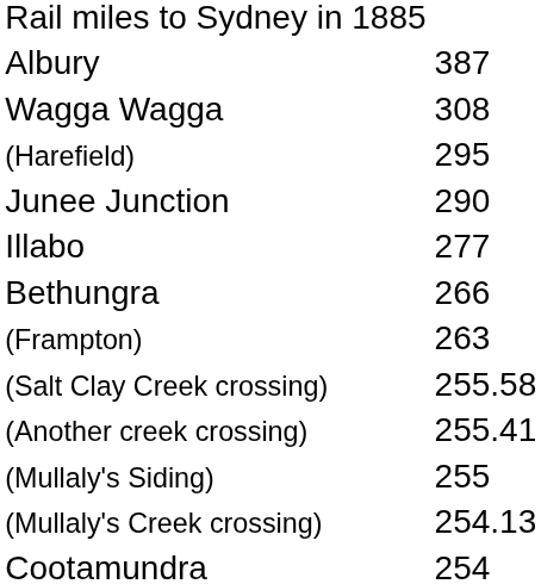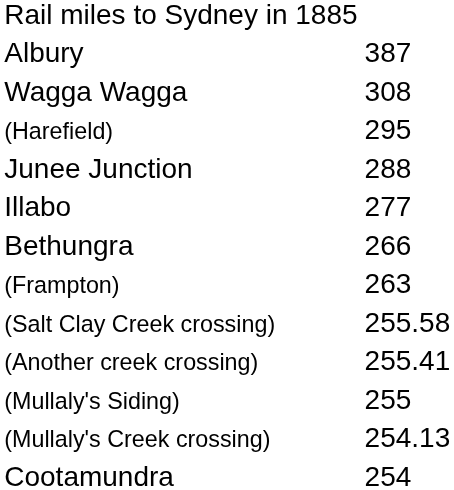 <table>
 <tr>
 <td>Rail miles to Sydney in 1885</td>
 </tr>
 <tr>
 <td>Albury</td>
 <td>387</td>
 </tr>
 <tr>
 <td>Wagga Wagga</td>
 <td>308</td>
 </tr>
 <tr>
 <td><small>(Harefield)</small></td>
 <td>295</td>
 </tr>
 <tr>
 <td>Junee Junction</td>
-<td>290</td>
+<td>288</td>
 </tr>
 <tr>
 <td>Illabo</td>
 <td>277</td>
 </tr>
 <tr>
 <td>Bethungra</td>
 <td>266</td>
 </tr>
 <tr>
 <td><small>(Frampton)</small></td>
 <td>263</td>
 </tr>
 <tr>
 <td><small>(Salt Clay Creek crossing)</small></td>
 <td>255.58</td>
 </tr>
 <tr>
 <td><small>(Another creek crossing)</small></td>
 <td>255.41</td>
 </tr>
 <tr>
 <td><small>(Mullaly's Siding)</small></td>
 <td>255</td>
 </tr>
 <tr>
 <td><small>(Mullaly's Creek crossing)</small></td>
 <td>254.13</td>
 </tr>
 <tr>
 <td>Cootamundra</td>
 <td>254</td>
 </tr>
 </table>
